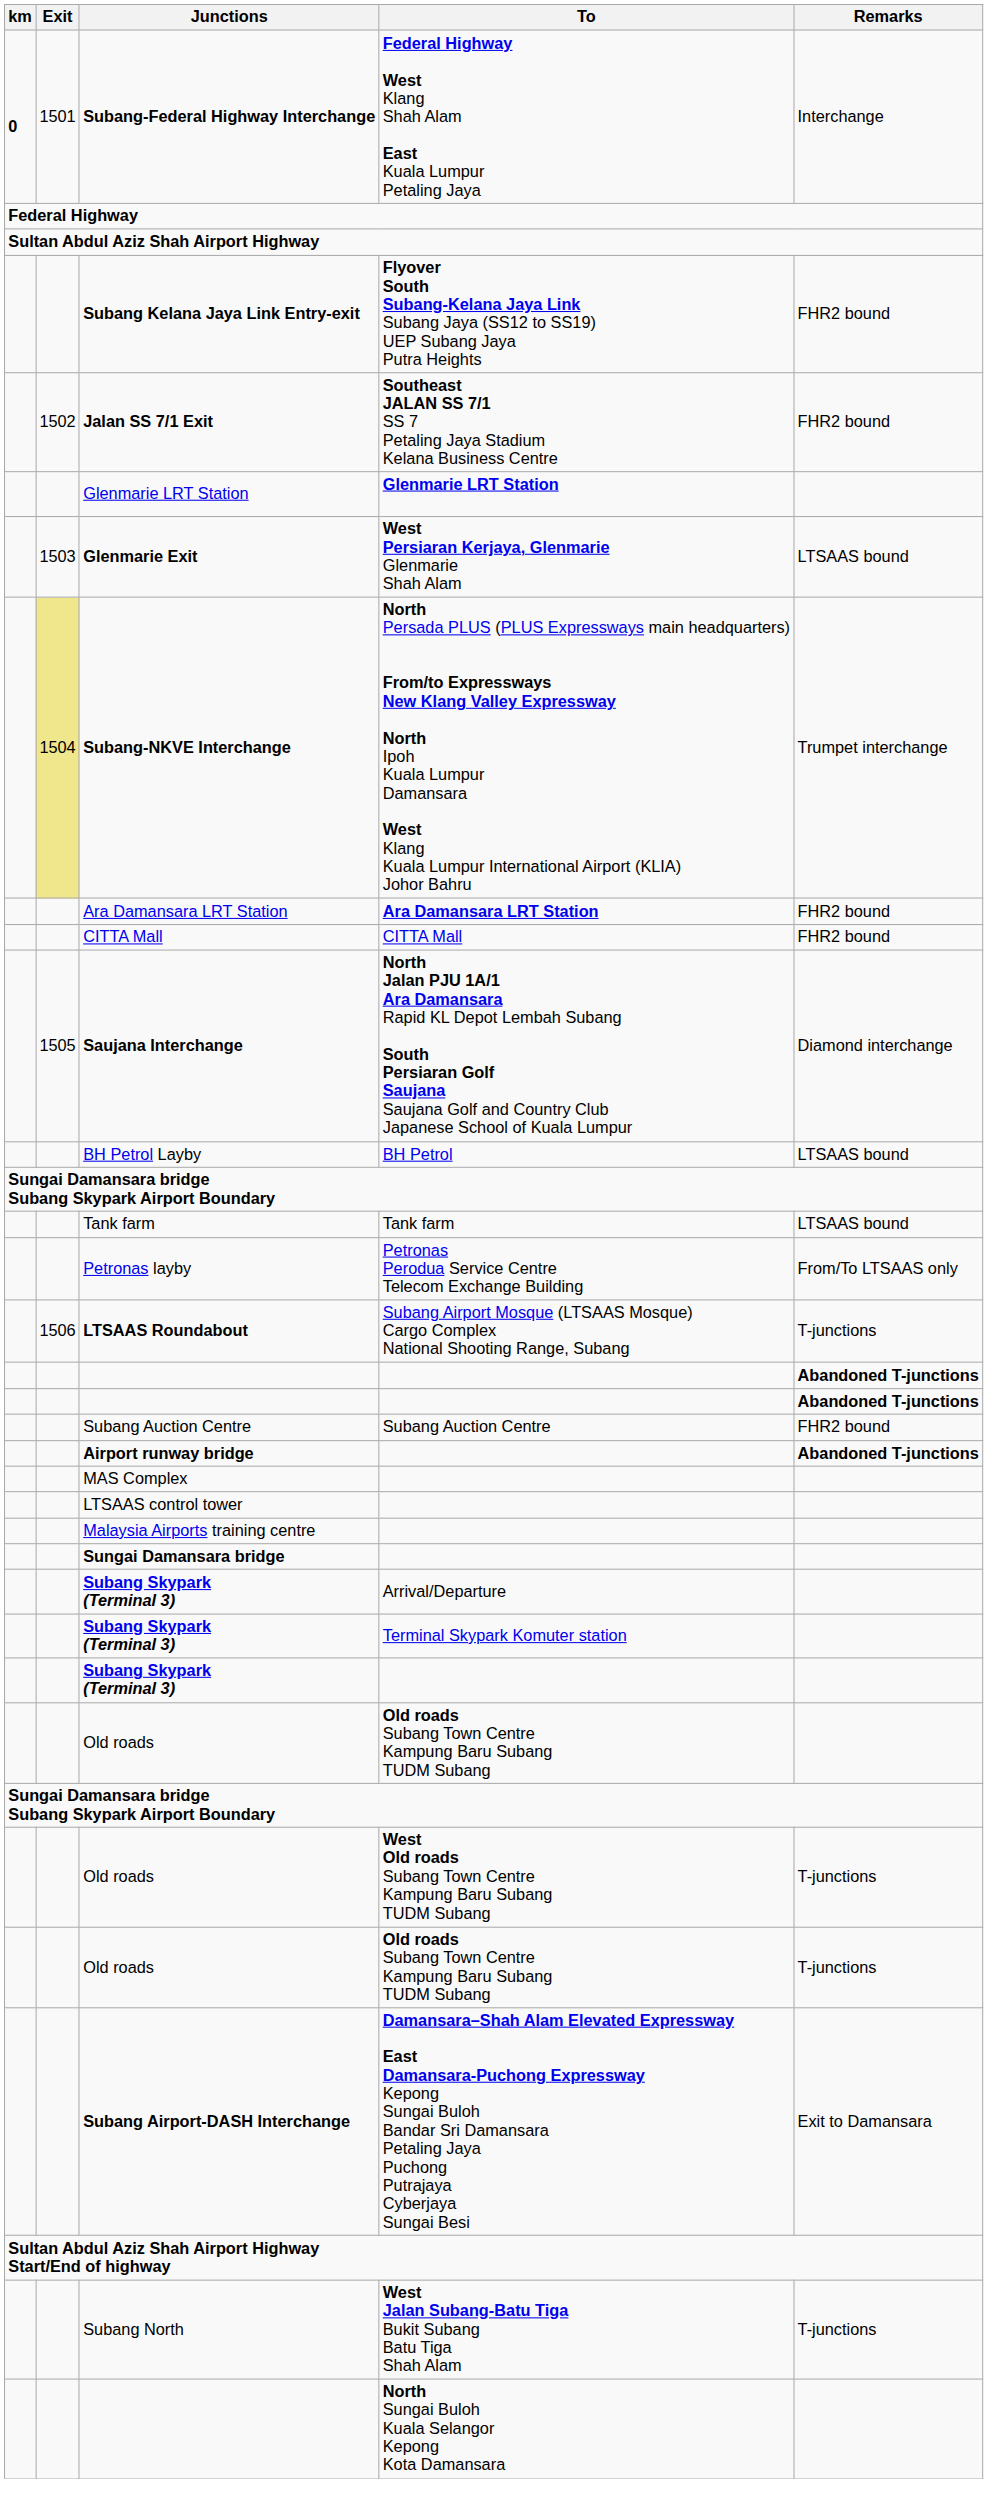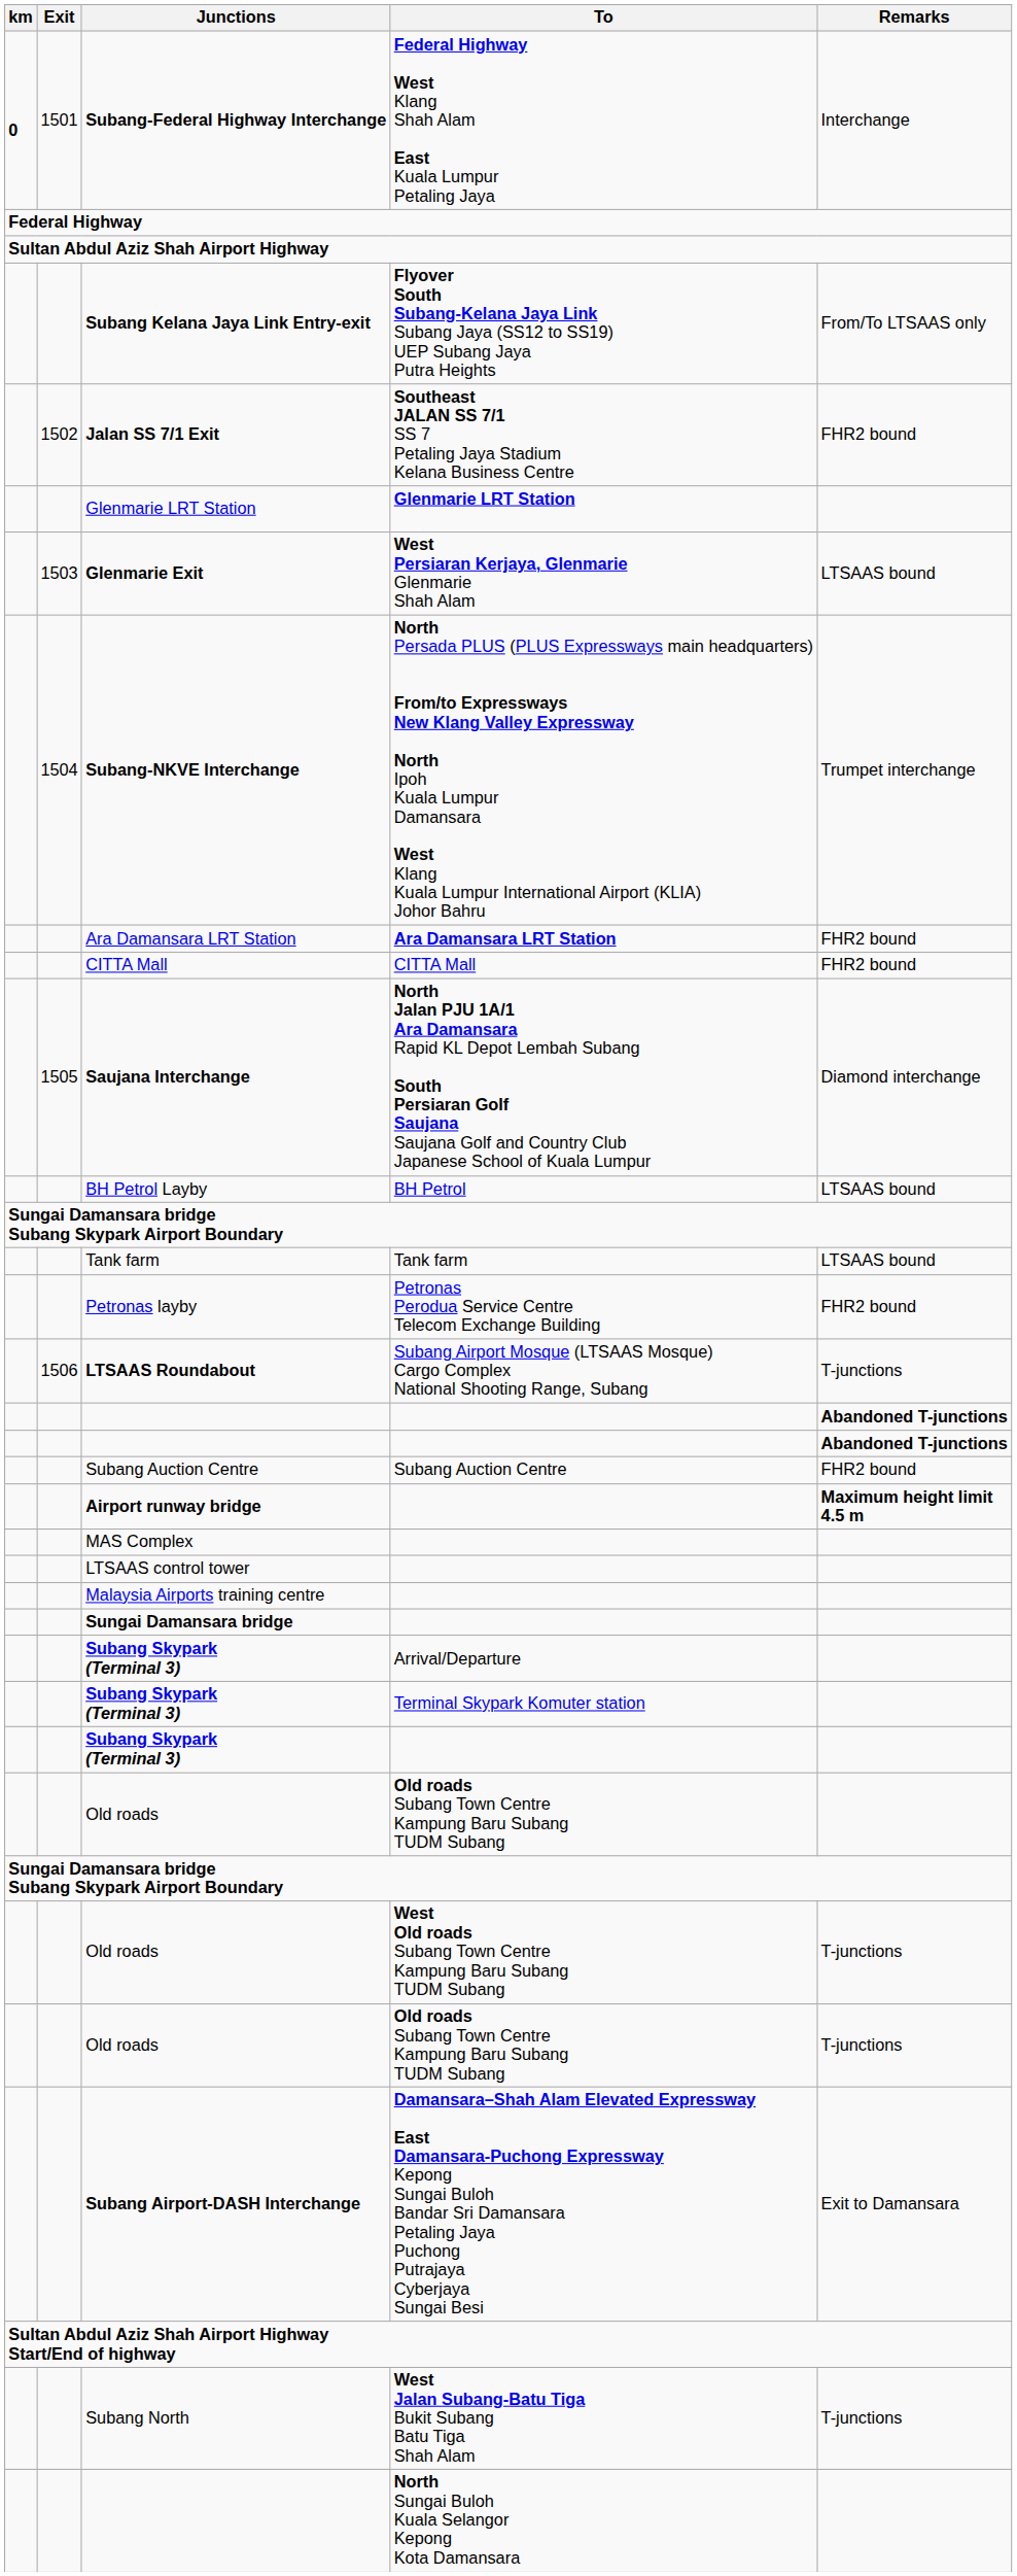 <table class="wikitable">
 <tr>
 <th>km</th>
 <th>Exit</th>
 <th>Junctions</th>
 <th>To</th>
 <th>Remarks</th>
 </tr>
 <tr>
 <td><br><strong>0</strong></td>
 <td>1501</td>
 <td><strong>Subang-Federal Highway Interchange</strong></td>
 <td> <strong><a href='#'>Federal Highway</a></strong><br><br><strong>West</strong><br>Klang<br>Shah Alam<br><br><strong>East</strong><br>Kuala Lumpur<br>Petaling Jaya</td>
 <td>Interchange</td>
 </tr>
 <tr>
 <td style="width:600px" colspan="6" style="text-align:center; background:blue;"><strong><span> Federal Highway</span></strong></td>
 </tr>
 <tr>
 <td style="width:600px" colspan="6" style="text-align:center; background:blue;"><strong><span> Sultan Abdul Aziz Shah Airport Highway</span></strong></td>
 </tr>
 <tr>
 <td></td>
 <td></td>
 <td><strong>Subang Kelana Jaya Link Entry-exit</strong></td>
 <td><strong>Flyover</strong><br><strong>South</strong><br> <strong><a href='#'>Subang-Kelana Jaya Link</a></strong><br>Subang Jaya (SS12 to SS19)<br>UEP Subang Jaya<br>Putra Heights</td>
-<td>FHR2 bound</td>
+<td>From/To LTSAAS only</td>
 </tr>
 <tr>
 <td></td>
 <td>1502</td>
 <td><strong>Jalan SS 7/1 Exit</strong></td>
 <td><strong>Southeast</strong><br><strong>JALAN SS 7/1</strong><br>SS 7<br>Petaling Jaya Stadium<br>Kelana Business Centre</td>
 <td>FHR2 bound</td>
 </tr>
 <tr>
 <td></td>
 <td></td>
 <td><a href='#'>Glenmarie LRT Station</a></td>
 <td> <strong><a href='#'>Glenmarie LRT Station</a></strong><br> <br></td>
 <td></td>
 </tr>
 <tr>
 <td></td>
 <td>1503</td>
 <td><strong>Glenmarie Exit</strong></td>
 <td><strong>West</strong><br> <strong><a href='#'>Persiaran Kerjaya, Glenmarie</a></strong><br>Glenmarie<br>Shah Alam</td>
 <td>LTSAAS bound</td>
 </tr>
 <tr>
 <td></td>
-<td style="background: khaki;">1504</td>
+<td>1504</td>
 <td><strong>Subang-NKVE Interchange</strong></td>
 <td><strong>North</strong><br><a href='#'>Persada PLUS</a> (<a href='#'>PLUS Expressways</a> main headquarters)<br><br><br><strong>From/to Expressways</strong> <br>   <strong><a href='#'>New Klang Valley Expressway</a></strong><br><br><strong>North</strong><br>Ipoh<br>Kuala Lumpur<br>Damansara<br><br><strong>West</strong><br>Klang<br>Kuala Lumpur International Airport (KLIA) <br>Johor Bahru</td>
 <td>Trumpet interchange</td>
 </tr>
 <tr>
 <td></td>
 <td></td>
 <td><a href='#'>Ara Damansara LRT Station</a></td>
 <td> <strong><a href='#'>Ara Damansara LRT Station</a></strong><br> </td>
 <td>FHR2 bound</td>
 </tr>
 <tr>
 <td></td>
 <td></td>
 <td><a href='#'>CITTA Mall</a></td>
 <td><a href='#'>CITTA Mall</a></td>
 <td>FHR2 bound</td>
 </tr>
 <tr>
 <td></td>
 <td>1505</td>
 <td><strong>Saujana Interchange</strong></td>
 <td><strong>North</strong><br><strong>Jalan PJU 1A/1</strong><br><strong><a href='#'>Ara Damansara</a></strong><br>Rapid KL Depot Lembah Subang<br><br><strong>South</strong><br><strong>Persiaran Golf</strong><br><strong><a href='#'>Saujana</a></strong><br>Saujana Golf and Country Club<br>Japanese School of Kuala Lumpur</td>
 <td>Diamond interchange</td>
 </tr>
 <tr>
 <td></td>
 <td></td>
 <td> <a href='#'>BH Petrol</a> Layby</td>
 <td> <a href='#'>BH Petrol</a></td>
 <td>LTSAAS bound</td>
 </tr>
 <tr>
 <td style="width:600px" colspan="6" style="text-align:center; background:yellow;"><strong><span>Sungai Damansara bridge<br>Subang Skypark Airport Boundary</span></strong></td>
 </tr>
 <tr>
 <td></td>
 <td></td>
 <td>Tank farm</td>
 <td>Tank farm</td>
 <td>LTSAAS bound</td>
 </tr>
 <tr>
 <td></td>
 <td></td>
 <td> <a href='#'>Petronas</a> layby</td>
 <td>  <a href='#'>Petronas</a>   <br><a href='#'>Perodua</a> Service Centre<br>Telecom Exchange Building</td>
-<td>From/To LTSAAS only</td>
+<td>FHR2 bound</td>
 </tr>
 <tr>
 <td></td>
 <td>1506</td>
 <td><strong>LTSAAS Roundabout</strong></td>
 <td><a href='#'>Subang Airport Mosque</a> (LTSAAS Mosque)<br>Cargo Complex<br>National Shooting Range, Subang</td>
 <td>T-junctions</td>
 </tr>
 <tr>
 <td></td>
 <td></td>
 <td></td>
 <td></td>
 <td><strong>Abandoned T-junctions</strong></td>
 </tr>
 <tr>
 <td></td>
 <td></td>
 <td></td>
 <td></td>
 <td><strong>Abandoned T-junctions</strong></td>
 </tr>
 <tr>
 <td></td>
 <td></td>
 <td>Subang Auction Centre</td>
 <td>Subang Auction Centre</td>
 <td>FHR2 bound</td>
 </tr>
 <tr>
 <td></td>
 <td></td>
 <td><strong>Airport runway bridge</strong></td>
 <td></td>
-<td><strong>Abandoned T-junctions</strong></td>
+<td><strong>Maximum height limit</strong><br><strong>4.5 m</strong></td>
 </tr>
 <tr>
 <td></td>
 <td></td>
 <td>MAS Complex</td>
 <td></td>
 <td></td>
 </tr>
 <tr>
 <td></td>
 <td></td>
 <td>LTSAAS control tower</td>
 <td></td>
 <td></td>
 </tr>
 <tr>
 <td></td>
 <td></td>
 <td><a href='#'>Malaysia Airports</a> training centre</td>
 <td></td>
 <td></td>
 </tr>
 <tr>
 <td></td>
 <td></td>
 <td><strong>Sungai Damansara bridge</strong></td>
 <td></td>
 <td></td>
 </tr>
 <tr>
 <td></td>
 <td></td>
 <td><strong><a href='#'>Subang Skypark</a></strong> <br><strong><em>(Terminal 3)</em></strong></td>
 <td>Arrival/Departure</td>
 <td></td>
 </tr>
 <tr>
 <td></td>
 <td></td>
 <td><strong><a href='#'>Subang Skypark</a></strong> <br><strong><em>(Terminal 3)</em></strong></td>
 <td><a href='#'>Terminal Skypark Komuter station</a><br></td>
 <td></td>
 </tr>
 <tr>
 <td></td>
 <td></td>
 <td><strong><a href='#'>Subang Skypark</a></strong> <br><strong><em>(Terminal 3)</em></strong></td>
 <td></td>
 <td></td>
 </tr>
 <tr>
 <td></td>
 <td></td>
 <td>Old roads</td>
 <td> <strong>Old roads</strong><br>Subang Town Centre<br>Kampung Baru Subang<br>TUDM Subang</td>
 <td></td>
 </tr>
 <tr>
 <td style="width:600px" colspan="6" style="text-align:center; background:yellow;"><strong><span>Sungai Damansara bridge<br>Subang Skypark Airport Boundary</span></strong></td>
 </tr>
 <tr>
 <td></td>
 <td></td>
 <td>Old roads</td>
 <td><strong>West</strong><br> <strong>Old roads</strong><br>Subang Town Centre<br>Kampung Baru Subang<br>TUDM Subang</td>
 <td>T-junctions</td>
 </tr>
 <tr>
 <td></td>
 <td></td>
 <td>Old roads</td>
 <td> <strong>Old roads</strong><br>Subang Town Centre<br>Kampung Baru Subang<br>TUDM Subang</td>
 <td>T-junctions</td>
 </tr>
 <tr>
 <td></td>
 <td></td>
 <td><strong>Subang Airport-DASH Interchange</strong></td>
 <td> <strong><a href='#'>Damansara–Shah Alam Elevated Expressway</a></strong><br><br><strong>East</strong><br> <strong><a href='#'>Damansara-Puchong Expressway</a></strong><br>Kepong<br>Sungai Buloh<br>Bandar Sri Damansara<br>Petaling Jaya<br>Puchong<br>Putrajaya<br>Cyberjaya<br>Sungai Besi</td>
 <td>Exit to Damansara</td>
 </tr>
 <tr>
 <td style="width:600px" colspan="6" style="text-align:center; background:blue;"><strong><span> Sultan Abdul Aziz Shah Airport Highway<br>Start/End of highway</span></strong></td>
 </tr>
 <tr>
 <td></td>
 <td></td>
 <td>Subang North</td>
 <td><strong>West</strong><br> <strong><a href='#'>Jalan Subang-Batu Tiga</a></strong><br>Bukit Subang<br>Batu Tiga<br>Shah Alam</td>
 <td>T-junctions</td>
 </tr>
 <tr>
 <td></td>
 <td></td>
 <td></td>
 <td><strong>North</strong><br> Sungai Buloh<br> Kuala Selangor<br> Kepong<br> Kota Damansara</td>
 <td></td>
 </tr>
 </table>
